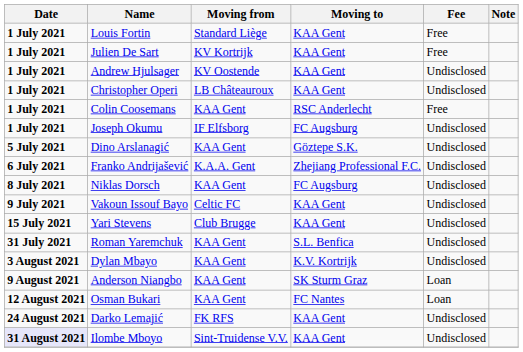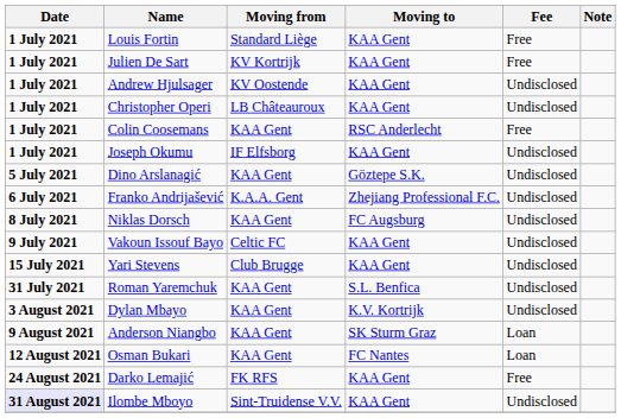 <table class="wikitable sortable">
 <tr>
 <th>Date</th>
 <th>Name</th>
 <th>Moving from</th>
 <th>Moving to</th>
 <th>Fee</th>
 <th>Note</th>
 </tr>
 <tr>
 <td><strong>1 July 2021</strong></td>
 <td><a href='#'>Louis Fortin</a></td>
 <td><a href='#'>Standard Liège</a></td>
 <td><a href='#'>KAA Gent</a></td>
 <td>Free</td>
 <td></td>
 </tr>
 <tr>
 <td><strong>1 July 2021</strong></td>
 <td><a href='#'>Julien De Sart</a></td>
 <td><a href='#'>KV Kortrijk</a></td>
 <td><a href='#'>KAA Gent</a></td>
 <td>Free</td>
 <td></td>
 </tr>
 <tr>
 <td><strong>1 July 2021</strong></td>
 <td> <a href='#'>Andrew Hjulsager</a></td>
 <td><a href='#'>KV Oostende</a></td>
 <td><a href='#'>KAA Gent</a></td>
 <td>Undisclosed</td>
 <td></td>
 </tr>
 <tr>
 <td><strong>1 July 2021</strong></td>
 <td> <a href='#'>Christopher Operi</a></td>
 <td> <a href='#'>LB Châteauroux</a></td>
 <td><a href='#'>KAA Gent</a></td>
 <td>Undisclosed</td>
 <td></td>
 </tr>
 <tr>
 <td><strong>1 July 2021</strong></td>
 <td><a href='#'>Colin Coosemans</a></td>
 <td><a href='#'>KAA Gent</a></td>
 <td><a href='#'>RSC Anderlecht</a></td>
 <td>Free</td>
 <td></td>
 </tr>
 <tr>
 <td><strong>1 July 2021</strong></td>
 <td> <a href='#'>Joseph Okumu</a></td>
 <td> <a href='#'>IF Elfsborg</a></td>
-<td> <a href='#'>FC Augsburg</a></td>
+<td><a href='#'>KAA Gent</a></td>
 <td>Undisclosed</td>
 <td></td>
 </tr>
 <tr>
 <td><strong>5 July 2021</strong></td>
 <td><a href='#'>Dino Arslanagić</a></td>
 <td><a href='#'>KAA Gent</a></td>
 <td> <a href='#'>Göztepe S.K.</a></td>
 <td>Undisclosed</td>
 <td></td>
 </tr>
 <tr>
 <td><strong>6 July 2021</strong></td>
 <td> <a href='#'>Franko Andrijašević</a></td>
 <td><a href='#'>K.A.A. Gent</a></td>
 <td> <a href='#'>Zhejiang Professional F.C.</a></td>
 <td>Undisclosed</td>
 <td></td>
 </tr>
 <tr>
 <td><strong>8 July 2021</strong></td>
 <td> <a href='#'>Niklas Dorsch</a></td>
 <td><a href='#'>KAA Gent</a></td>
 <td> <a href='#'>FC Augsburg</a></td>
 <td>Undisclosed</td>
 <td></td>
 </tr>
 <tr>
 <td><strong>9 July 2021</strong></td>
 <td> <a href='#'>Vakoun Issouf Bayo</a></td>
 <td> <a href='#'>Celtic FC</a></td>
 <td><a href='#'>KAA Gent</a></td>
 <td>Undisclosed</td>
 <td></td>
 </tr>
 <tr>
 <td><strong>15 July 2021</strong></td>
 <td><a href='#'>Yari Stevens</a></td>
 <td><a href='#'>Club Brugge</a></td>
 <td><a href='#'>KAA Gent</a></td>
 <td>Undisclosed</td>
 <td></td>
 </tr>
 <tr>
 <td><strong>31 July 2021</strong></td>
 <td> <a href='#'>Roman Yaremchuk</a></td>
 <td><a href='#'>KAA Gent</a></td>
 <td> <a href='#'>S.L. Benfica</a></td>
 <td>Undisclosed</td>
 <td></td>
 </tr>
 <tr>
 <td><strong>3 August 2021</strong></td>
 <td><a href='#'>Dylan Mbayo</a></td>
 <td><a href='#'>KAA Gent</a></td>
 <td><a href='#'>K.V. Kortrijk</a></td>
 <td>Undisclosed</td>
 <td></td>
 </tr>
 <tr>
 <td><strong>9 August 2021</strong></td>
 <td> <a href='#'>Anderson Niangbo</a></td>
 <td><a href='#'>KAA Gent</a></td>
 <td> <a href='#'>SK Sturm Graz</a></td>
 <td>Loan</td>
 <td></td>
 </tr>
 <tr>
 <td><strong>12 August 2021</strong></td>
 <td> <a href='#'>Osman Bukari</a></td>
 <td><a href='#'>KAA Gent</a></td>
 <td> <a href='#'>FC Nantes</a></td>
 <td>Loan</td>
 <td></td>
 </tr>
 <tr>
 <td><strong>24 August 2021</strong></td>
 <td> <a href='#'>Darko Lemajić</a></td>
 <td> <a href='#'>FK RFS</a></td>
 <td><a href='#'>KAA Gent</a></td>
-<td>Undisclosed</td>
+<td>Free</td>
 <td></td>
 </tr>
 <tr>
 <td style="background: lavender;"><strong>31 August 2021</strong></td>
 <td><a href='#'>Ilombe Mboyo</a></td>
 <td><a href='#'>Sint-Truidense V.V.</a></td>
 <td><a href='#'>KAA Gent</a></td>
 <td>Undisclosed</td>
 <td></td>
 </tr>
 <tr>
 </tr>
 </table>
